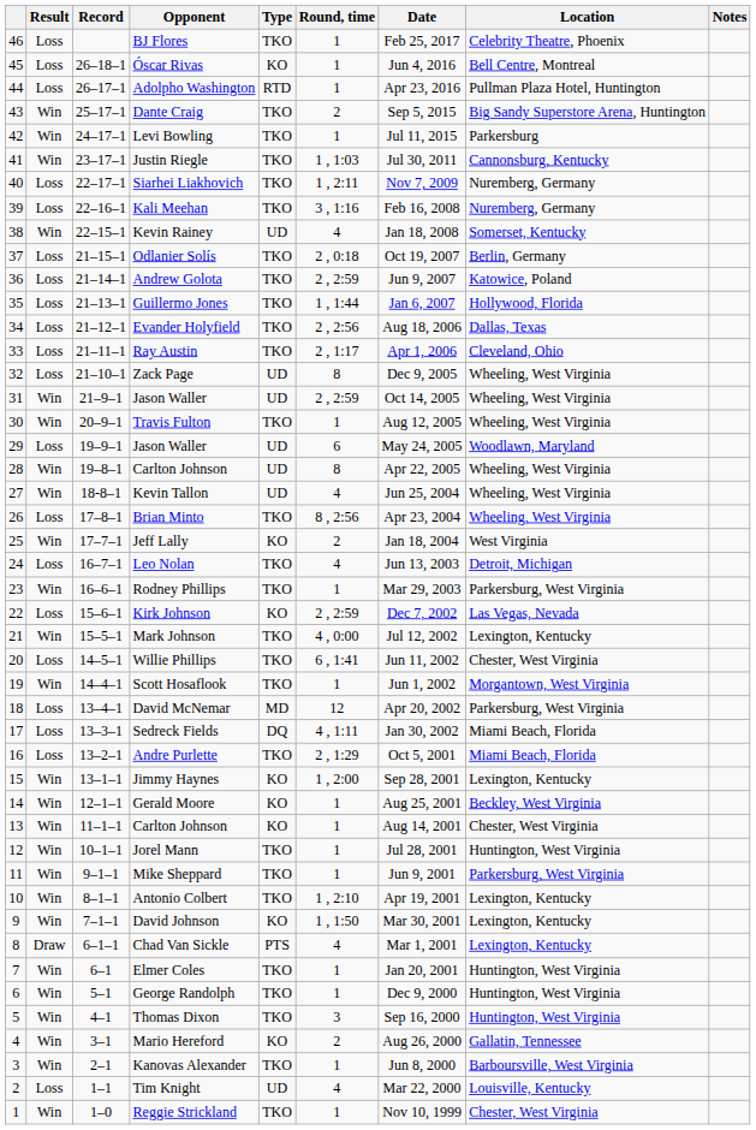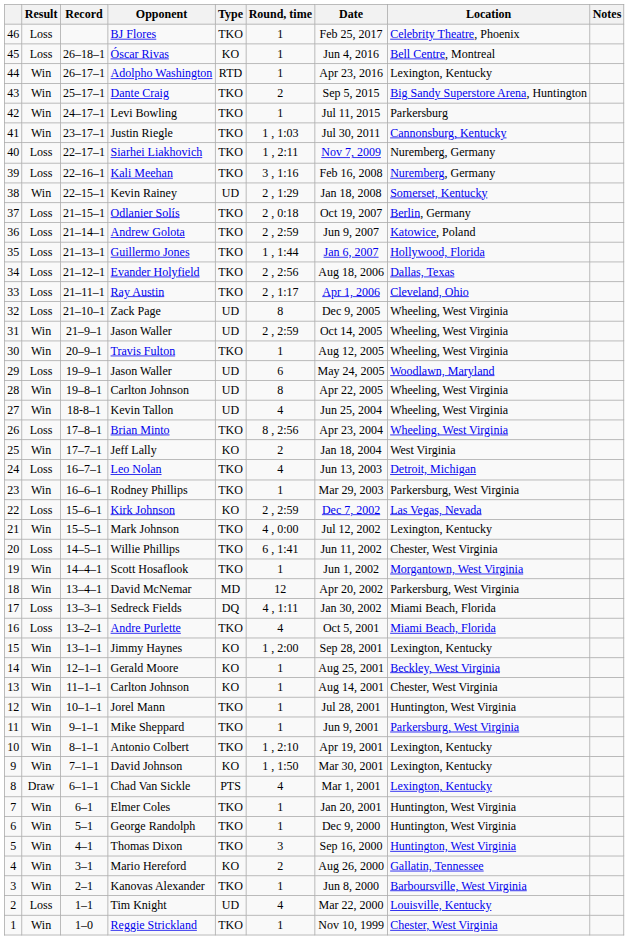 <table class="wikitable" style="text-align:center; font-size:95%">
 <tr>
 <th></th>
 <th>Result</th>
 <th>Record</th>
 <th>Opponent</th>
 <th>Type</th>
 <th>Round, time</th>
 <th>Date</th>
 <th>Location</th>
 <th>Notes</th>
 </tr>
 <tr>
 <td>46</td>
 <td>Loss</td>
 <td></td>
 <td align=left> <a href='#'>BJ Flores</a></td>
 <td>TKO</td>
 <td>1 </td>
 <td>Feb 25, 2017</td>
 <td align=left> <a href='#'>Celebrity Theatre</a>, Phoenix</td>
 <td align=left></td>
 </tr>
 <tr>
 <td>45</td>
 <td>Loss</td>
 <td>26–18–1</td>
 <td align=left> <a href='#'>Óscar Rivas</a></td>
 <td>KO</td>
 <td>1 </td>
 <td>Jun 4, 2016</td>
 <td align=left> <a href='#'>Bell Centre</a>, Montreal</td>
 <td align=left></td>
 </tr>
 <tr>
 <td>44</td>
-<td>Loss</td>
+<td>Win</td>
 <td>26–17–1</td>
 <td align=left> <a href='#'>Adolpho Washington</a></td>
 <td>RTD</td>
 <td>1 </td>
 <td>Apr 23, 2016</td>
-<td align=left> Pullman Plaza Hotel, Huntington</td>
+<td align=left> Lexington, Kentucky</td>
 <td align=left></td>
 </tr>
 <tr>
 <td>43</td>
 <td>Win</td>
 <td>25–17–1</td>
 <td align=left> <a href='#'>Dante Craig</a></td>
 <td>TKO</td>
 <td>2 </td>
 <td>Sep 5, 2015</td>
 <td align=left> <a href='#'>Big Sandy Superstore Arena</a>, Huntington</td>
 <td align=left></td>
 </tr>
 <tr>
 <td>42</td>
 <td>Win</td>
 <td>24–17–1</td>
 <td align=left> Levi Bowling</td>
 <td>TKO</td>
 <td>1 </td>
 <td>Jul 11, 2015</td>
 <td align=left> Parkersburg</td>
 <td align=left></td>
 </tr>
 <tr>
 <td>41</td>
 <td>Win</td>
 <td>23–17–1</td>
 <td align=left> Justin Riegle</td>
 <td>TKO</td>
 <td>1 , 1:03</td>
 <td>Jul 30, 2011</td>
 <td align=left> <a href='#'>Cannonsburg, Kentucky</a></td>
 <td align=left></td>
 </tr>
 <tr>
 <td>40</td>
 <td>Loss</td>
 <td>22–17–1</td>
 <td align=left> <a href='#'>Siarhei Liakhovich</a></td>
 <td>TKO</td>
 <td>1 , 2:11</td>
 <td><a href='#'>Nov 7, 2009</a></td>
 <td align=left> Nuremberg, Germany</td>
 <td align=left></td>
 </tr>
 <tr>
 <td>39</td>
 <td>Loss</td>
 <td>22–16–1</td>
 <td align=left> <a href='#'>Kali Meehan</a></td>
 <td>TKO</td>
 <td>3 , 1:16</td>
 <td>Feb 16, 2008</td>
 <td align=left> <a href='#'>Nuremberg</a>, Germany</td>
 <td align=left></td>
 </tr>
 <tr>
 <td>38</td>
 <td>Win</td>
 <td>22–15–1</td>
 <td align=left> Kevin Rainey</td>
 <td>UD</td>
-<td>4</td>
+<td>2 , 1:29</td>
 <td>Jan 18, 2008</td>
 <td align=left> <a href='#'>Somerset, Kentucky</a></td>
 <td align=left></td>
 </tr>
 <tr>
 <td>37</td>
 <td>Loss</td>
 <td>21–15–1</td>
 <td align=left> <a href='#'>Odlanier Solís</a></td>
 <td>TKO</td>
 <td>2 , 0:18</td>
 <td>Oct 19, 2007</td>
 <td align=left> <a href='#'>Berlin</a>, Germany</td>
 <td align=left></td>
 </tr>
 <tr>
 <td>36</td>
 <td>Loss</td>
 <td>21–14–1</td>
 <td align=left> <a href='#'>Andrew Golota</a></td>
 <td>TKO</td>
 <td>2 , 2:59</td>
 <td>Jun 9, 2007</td>
 <td align=left> <a href='#'>Katowice</a>, Poland</td>
 <td align=left></td>
 </tr>
 <tr>
 <td>35</td>
 <td>Loss</td>
 <td>21–13–1</td>
 <td align=left> <a href='#'>Guillermo Jones</a></td>
 <td>TKO</td>
 <td>1 , 1:44</td>
 <td><a href='#'>Jan 6, 2007</a></td>
 <td align=left> <a href='#'>Hollywood, Florida</a></td>
 <td align=left></td>
 </tr>
 <tr>
 <td>34</td>
 <td>Loss</td>
 <td>21–12–1</td>
 <td align=left> <a href='#'>Evander Holyfield</a></td>
 <td>TKO</td>
 <td>2 , 2:56</td>
 <td>Aug 18, 2006</td>
 <td align=left> <a href='#'>Dallas, Texas</a></td>
 <td align=left></td>
 </tr>
 <tr>
 <td>33</td>
 <td>Loss</td>
 <td>21–11–1</td>
 <td align=left> <a href='#'>Ray Austin</a></td>
 <td>TKO</td>
 <td>2 , 1:17</td>
 <td><a href='#'>Apr 1, 2006</a></td>
 <td align=left> <a href='#'>Cleveland, Ohio</a></td>
 <td align=left></td>
 </tr>
 <tr>
 <td>32</td>
 <td>Loss</td>
 <td>21–10–1</td>
 <td align=left> Zack Page</td>
 <td>UD</td>
 <td>8</td>
 <td>Dec 9, 2005</td>
 <td align=left> Wheeling, West Virginia</td>
 <td align=left></td>
 </tr>
 <tr>
 <td>31</td>
 <td>Win</td>
 <td>21–9–1</td>
 <td align=left> Jason Waller</td>
 <td>UD</td>
 <td>2 , 2:59</td>
 <td>Oct 14, 2005</td>
 <td align=left> Wheeling, West Virginia</td>
 <td align=left></td>
 </tr>
 <tr>
 <td>30</td>
 <td>Win</td>
 <td>20–9–1</td>
 <td align=left> <a href='#'>Travis Fulton</a></td>
 <td>TKO</td>
 <td>1 </td>
 <td>Aug 12, 2005</td>
 <td align=left> Wheeling, West Virginia</td>
 <td align=left></td>
 </tr>
 <tr>
 <td>29</td>
 <td>Loss</td>
 <td>19–9–1</td>
 <td align=left> Jason Waller</td>
 <td>UD</td>
 <td>6</td>
 <td>May 24, 2005</td>
 <td align=left> <a href='#'>Woodlawn, Maryland</a></td>
 <td align=left></td>
 </tr>
 <tr>
 <td>28</td>
 <td>Win</td>
 <td>19–8–1</td>
 <td align=left> Carlton Johnson</td>
 <td>UD</td>
 <td>8</td>
 <td>Apr 22, 2005</td>
 <td align=left> Wheeling, West Virginia</td>
 <td align=left></td>
 </tr>
 <tr>
 <td>27</td>
 <td>Win</td>
 <td>18-8–1</td>
 <td align=left> Kevin Tallon</td>
 <td>UD</td>
 <td>4</td>
 <td>Jun 25, 2004</td>
 <td align=left> Wheeling, West Virginia</td>
 <td align=left></td>
 </tr>
 <tr>
 <td>26</td>
 <td>Loss</td>
 <td>17–8–1</td>
 <td align=left> <a href='#'>Brian Minto</a></td>
 <td>TKO</td>
 <td>8 , 2:56</td>
 <td>Apr 23, 2004</td>
 <td align=left> <a href='#'>Wheeling, West Virginia</a></td>
 <td align=left></td>
 </tr>
 <tr>
 <td>25</td>
 <td>Win</td>
 <td>17–7–1</td>
 <td align=left> Jeff Lally</td>
 <td>KO</td>
 <td>2</td>
 <td>Jan 18, 2004</td>
 <td align=left> West Virginia</td>
 <td align=left></td>
 </tr>
 <tr>
 <td>24</td>
 <td>Loss</td>
 <td>16–7–1</td>
 <td align=left> <a href='#'>Leo Nolan</a></td>
 <td>TKO</td>
 <td>4 </td>
 <td>Jun 13, 2003</td>
 <td align=left> <a href='#'>Detroit, Michigan</a></td>
 <td align=left></td>
 </tr>
 <tr>
 <td>23</td>
 <td>Win</td>
 <td>16–6–1</td>
 <td align=left> Rodney Phillips</td>
 <td>TKO</td>
 <td>1</td>
 <td>Mar 29, 2003</td>
 <td align=left> Parkersburg, West Virginia</td>
 <td align=left></td>
 </tr>
 <tr>
 <td>22</td>
 <td>Loss</td>
 <td>15–6–1</td>
 <td align=left> <a href='#'>Kirk Johnson</a></td>
 <td>KO</td>
 <td>2 , 2:59</td>
 <td><a href='#'>Dec 7, 2002</a></td>
 <td align=left> <a href='#'>Las Vegas, Nevada</a></td>
 <td align=left></td>
 </tr>
 <tr>
 <td>21</td>
 <td>Win</td>
 <td>15–5–1</td>
 <td align=left> Mark Johnson</td>
 <td>TKO</td>
 <td>4 , 0:00</td>
 <td>Jul 12, 2002</td>
 <td align=left> Lexington, Kentucky</td>
 <td align=left></td>
 </tr>
 <tr>
 <td>20</td>
 <td>Loss</td>
 <td>14–5–1</td>
 <td align=left> Willie Phillips</td>
 <td>TKO</td>
 <td>6 , 1:41</td>
 <td>Jun 11, 2002</td>
 <td align=left> Chester, West Virginia</td>
 <td align=left></td>
 </tr>
 <tr>
 <td>19</td>
 <td>Win</td>
 <td>14–4–1</td>
 <td align=left> Scott Hosaflook</td>
 <td>TKO</td>
 <td>1</td>
 <td>Jun 1, 2002</td>
 <td align=left> <a href='#'>Morgantown, West Virginia</a></td>
 <td align=left></td>
 </tr>
 <tr>
 <td>18</td>
-<td>Loss</td>
+<td>Win</td>
 <td>13–4–1</td>
 <td align=left> David McNemar</td>
 <td>MD</td>
 <td>12</td>
 <td>Apr 20, 2002</td>
 <td align=left> Parkersburg, West Virginia</td>
 <td align=left></td>
 </tr>
 <tr>
 <td>17</td>
 <td>Loss</td>
 <td>13–3–1</td>
 <td align=left> Sedreck Fields</td>
 <td>DQ</td>
 <td>4 , 1:11</td>
 <td>Jan 30, 2002</td>
 <td align=left> Miami Beach, Florida</td>
 <td align=left></td>
 </tr>
 <tr>
 <td>16</td>
 <td>Loss</td>
 <td>13–2–1</td>
 <td align=left> <a href='#'>Andre Purlette</a></td>
 <td>TKO</td>
-<td>2 , 1:29</td>
+<td>4</td>
 <td>Oct 5, 2001</td>
 <td align=left> <a href='#'>Miami Beach, Florida</a></td>
 <td align=left></td>
 </tr>
 <tr>
 <td>15</td>
 <td>Win</td>
 <td>13–1–1</td>
 <td align=left> Jimmy Haynes</td>
 <td>KO</td>
 <td>1 , 2:00</td>
 <td>Sep 28, 2001</td>
 <td align=left> Lexington, Kentucky</td>
 <td align=left></td>
 </tr>
 <tr>
 <td>14</td>
 <td>Win</td>
 <td>12–1–1</td>
 <td align=left> Gerald Moore</td>
 <td>KO</td>
 <td>1</td>
 <td>Aug 25, 2001</td>
 <td align=left> <a href='#'>Beckley, West Virginia</a></td>
 <td align=left></td>
 </tr>
 <tr>
 <td>13</td>
 <td>Win</td>
 <td>11–1–1</td>
 <td align=left> Carlton Johnson</td>
 <td>KO</td>
 <td>1</td>
 <td>Aug 14, 2001</td>
 <td align=left> Chester, West Virginia</td>
 <td align=left></td>
 </tr>
 <tr>
 <td>12</td>
 <td>Win</td>
 <td>10–1–1</td>
 <td align=left> Jorel Mann</td>
 <td>TKO</td>
 <td>1</td>
 <td>Jul 28, 2001</td>
 <td align=left> Huntington, West Virginia</td>
 <td align=left></td>
 </tr>
 <tr>
 <td>11</td>
 <td>Win</td>
 <td>9–1–1</td>
 <td align=left> Mike Sheppard</td>
 <td>TKO</td>
 <td>1</td>
 <td>Jun 9, 2001</td>
 <td align=left> <a href='#'>Parkersburg, West Virginia</a></td>
 <td align=left></td>
 </tr>
 <tr>
 <td>10</td>
 <td>Win</td>
 <td>8–1–1</td>
 <td align=left> Antonio Colbert</td>
 <td>TKO</td>
 <td>1 , 2:10</td>
 <td>Apr 19, 2001</td>
 <td align=left> Lexington, Kentucky</td>
 <td align=left></td>
 </tr>
 <tr>
 <td>9</td>
 <td>Win</td>
 <td>7–1–1</td>
 <td align=left> David Johnson</td>
 <td>KO</td>
 <td>1 , 1:50</td>
 <td>Mar 30, 2001</td>
 <td align=left> Lexington, Kentucky</td>
 <td align=left></td>
 </tr>
 <tr>
 <td>8</td>
 <td>Draw</td>
 <td>6–1–1</td>
 <td align=left> Chad Van Sickle</td>
 <td>PTS</td>
 <td>4</td>
 <td>Mar 1, 2001</td>
 <td align=left> <a href='#'>Lexington, Kentucky</a></td>
 <td align=left></td>
 </tr>
 <tr>
 <td>7</td>
 <td>Win</td>
 <td>6–1</td>
 <td align=left> Elmer Coles</td>
 <td>TKO</td>
 <td>1</td>
 <td>Jan 20, 2001</td>
 <td align=left> Huntington, West Virginia</td>
 <td align=left></td>
 </tr>
 <tr>
 <td>6</td>
 <td>Win</td>
 <td>5–1</td>
 <td align=left> George Randolph</td>
 <td>TKO</td>
 <td>1</td>
 <td>Dec 9, 2000</td>
 <td align=left> Huntington, West Virginia</td>
 <td align=left></td>
 </tr>
 <tr>
 <td>5</td>
 <td>Win</td>
 <td>4–1</td>
 <td align=left> Thomas Dixon</td>
 <td>TKO</td>
 <td>3</td>
 <td>Sep 16, 2000</td>
 <td align=left> <a href='#'>Huntington, West Virginia</a></td>
 <td align=left></td>
 </tr>
 <tr>
 <td>4</td>
 <td>Win</td>
 <td>3–1</td>
 <td align=left> Mario Hereford</td>
 <td>KO</td>
 <td>2</td>
 <td>Aug 26, 2000</td>
 <td align=left> <a href='#'>Gallatin, Tennessee</a></td>
 <td align=left></td>
 </tr>
 <tr>
 <td>3</td>
 <td>Win</td>
 <td>2–1</td>
 <td align=left> Kanovas Alexander</td>
 <td>TKO</td>
 <td>1</td>
 <td>Jun 8, 2000</td>
 <td align=left> <a href='#'>Barboursville, West Virginia</a></td>
 <td align=left></td>
 </tr>
 <tr>
 <td>2</td>
 <td>Loss</td>
 <td>1–1</td>
 <td align=left> Tim Knight</td>
 <td>UD</td>
 <td>4</td>
 <td>Mar 22, 2000</td>
 <td align=left> <a href='#'>Louisville, Kentucky</a></td>
 <td align=left></td>
 </tr>
 <tr>
 <td>1</td>
 <td>Win</td>
 <td>1–0</td>
 <td align=left> <a href='#'>Reggie Strickland</a></td>
 <td>TKO</td>
 <td>1 </td>
 <td>Nov 10, 1999</td>
 <td align=left> <a href='#'>Chester, West Virginia</a></td>
 <td align=left></td>
 </tr>
 </table>
